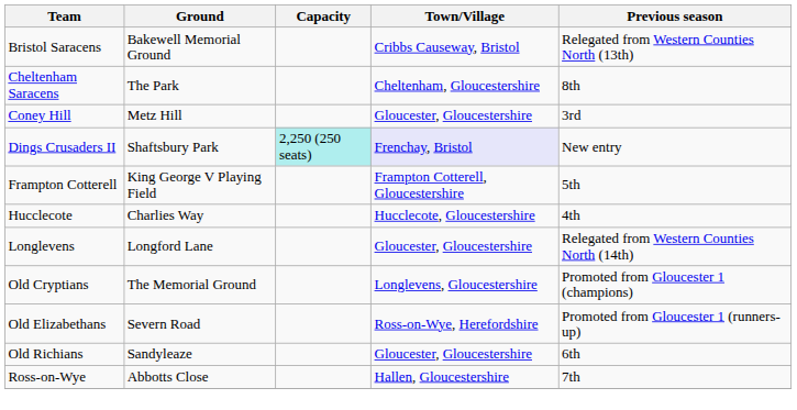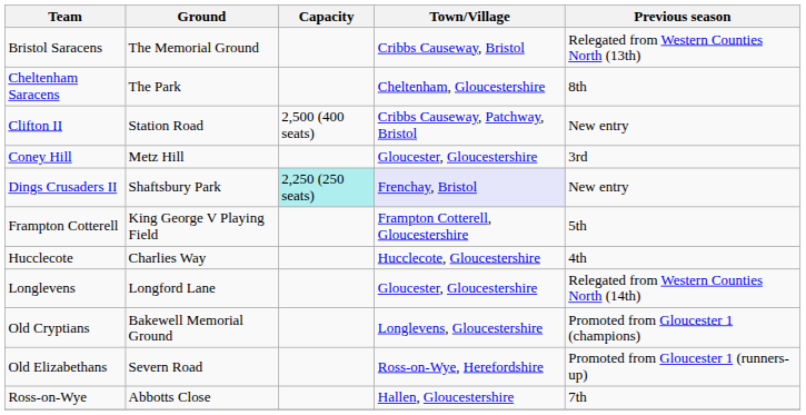 <table class="wikitable sortable" width=100%>
 <tr>
 <th>Team</th>
 <th>Ground</th>
 <th>Capacity</th>
 <th>Town/Village</th>
 <th>Previous season</th>
 </tr>
 <tr>
 <td>Bristol Saracens</td>
-<td>Bakewell Memorial Ground</td>
+<td>The Memorial Ground</td>
 <td></td>
 <td><a href='#'>Cribbs Causeway</a>, <a href='#'>Bristol</a></td>
 <td>Relegated from <a href='#'>Western Counties North</a> (13th)</td>
 </tr>
 <tr>
 <td><a href='#'>Cheltenham Saracens</a></td>
 <td>The Park</td>
 <td></td>
 <td><a href='#'>Cheltenham</a>, <a href='#'>Gloucestershire</a></td>
 <td>8th</td>
+</tr>
+<tr>
+<td><a href='#'>Clifton II</a></td>
+<td>Station Road</td>
+<td>2,500 (400 seats)</td>
+<td><a href='#'>Cribbs Causeway</a>, <a href='#'>Patchway</a>, <a href='#'>Bristol</a></td>
+<td>New entry</td>
 </tr>
 <tr>
 <td><a href='#'>Coney Hill</a></td>
 <td>Metz Hill</td>
 <td></td>
 <td><a href='#'>Gloucester</a>, <a href='#'>Gloucestershire</a></td>
 <td>3rd</td>
 </tr>
 <tr>
 <td><a href='#'>Dings Crusaders II</a></td>
 <td>Shaftsbury Park</td>
 <td style="background: paleturquoise;">2,250 (250 seats)</td>
 <td style="background: lavender;"><a href='#'>Frenchay</a>, <a href='#'>Bristol</a></td>
 <td>New entry</td>
 </tr>
 <tr>
 <td>Frampton Cotterell</td>
 <td>King George V Playing Field</td>
 <td></td>
 <td><a href='#'>Frampton Cotterell</a>, <a href='#'>Gloucestershire</a></td>
 <td>5th</td>
 </tr>
 <tr>
 <td>Hucclecote</td>
 <td>Charlies Way</td>
 <td></td>
 <td><a href='#'>Hucclecote</a>, <a href='#'>Gloucestershire</a></td>
 <td>4th</td>
 </tr>
 <tr>
 <td>Longlevens</td>
 <td>Longford Lane</td>
 <td></td>
 <td><a href='#'>Gloucester</a>, <a href='#'>Gloucestershire</a></td>
 <td>Relegated from <a href='#'>Western Counties North</a> (14th)</td>
 </tr>
 <tr>
 <td>Old Cryptians</td>
-<td>The Memorial Ground</td>
+<td>Bakewell Memorial Ground</td>
 <td></td>
 <td><a href='#'>Longlevens</a>, <a href='#'>Gloucestershire</a></td>
 <td>Promoted from <a href='#'>Gloucester 1</a> (champions)</td>
 </tr>
 <tr>
 <td>Old Elizabethans</td>
 <td>Severn Road</td>
 <td></td>
 <td><a href='#'>Ross-on-Wye</a>, <a href='#'>Herefordshire</a></td>
 <td>Promoted from <a href='#'>Gloucester 1</a> (runners-up)</td>
 </tr>
 <tr>
-<td>Old Richians</td>
-<td>Sandyleaze</td>
-<td></td>
-<td><a href='#'>Gloucester</a>, <a href='#'>Gloucestershire</a></td>
-<td>6th</td>
-</tr>
-<tr>
 <td>Ross-on-Wye</td>
 <td>Abbotts Close</td>
 <td></td>
 <td><a href='#'>Hallen</a>, <a href='#'>Gloucestershire</a></td>
 <td>7th</td>
 </tr>
 <tr>
 </tr>
 </table>
